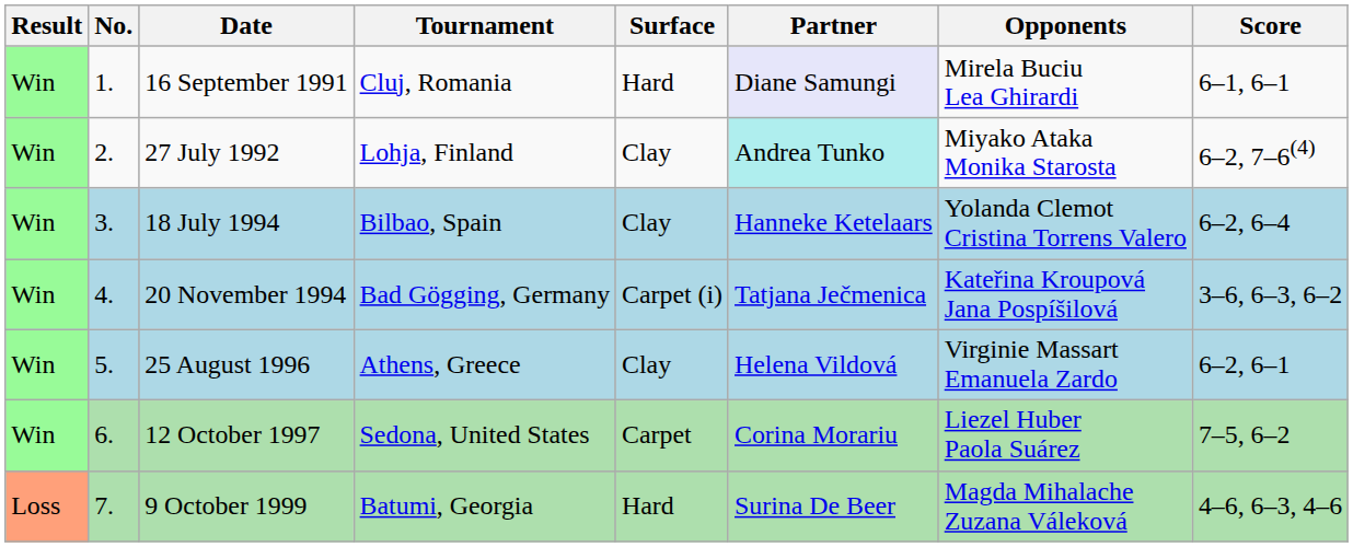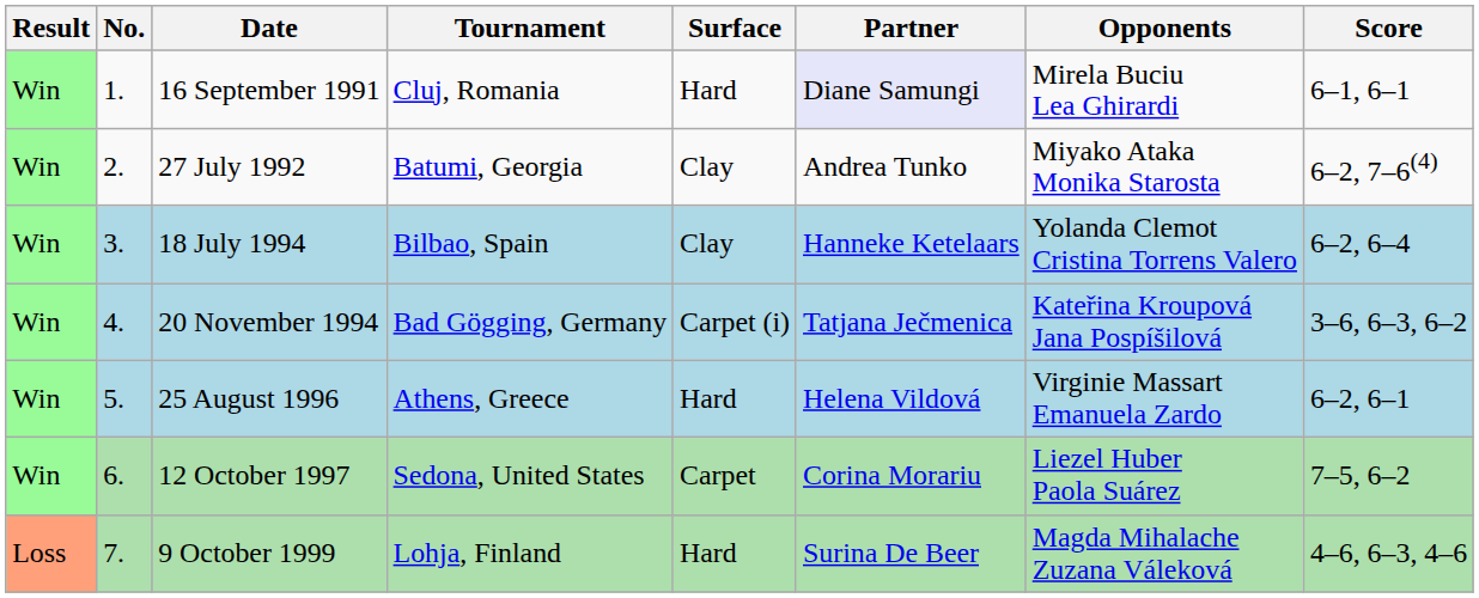 <table class="sortable wikitable">
 <tr>
 <th>Result</th>
 <th>No.</th>
 <th>Date</th>
 <th>Tournament</th>
 <th>Surface</th>
 <th>Partner</th>
 <th>Opponents</th>
 <th>Score</th>
 </tr>
 <tr>
 <td style="background:#98fb98;">Win</td>
 <td>1.</td>
 <td>16 September 1991</td>
 <td><a href='#'>Cluj</a>, Romania</td>
 <td>Hard</td>
 <td style="background: lavender;"> Diane Samungi</td>
 <td> Mirela Buciu <br>  <a href='#'>Lea Ghirardi</a></td>
 <td>6–1, 6–1</td>
 </tr>
 <tr>
 <td style="background:#98fb98;">Win</td>
 <td>2.</td>
 <td>27 July 1992</td>
-<td><a href='#'>Lohja</a>, Finland</td>
+<td><a href='#'>Batumi</a>, Georgia</td>
 <td>Clay</td>
-<td style="background: paleturquoise;"> Andrea Tunko</td>
+<td> Andrea Tunko</td>
 <td> Miyako Ataka <br>  <a href='#'>Monika Starosta</a></td>
 <td>6–2, 7–6<sup>(4)</sup></td>
 </tr>
 <tr bgcolor="lightblue">
 <td style="background:#98fb98;">Win</td>
 <td>3.</td>
 <td>18 July 1994</td>
 <td><a href='#'>Bilbao</a>, Spain</td>
 <td>Clay</td>
 <td> <a href='#'>Hanneke Ketelaars</a></td>
 <td> Yolanda Clemot <br>  <a href='#'>Cristina Torrens Valero</a></td>
 <td>6–2, 6–4</td>
 </tr>
 <tr style="background:lightblue;">
 <td style="background:#98fb98;">Win</td>
 <td>4.</td>
 <td>20 November 1994</td>
 <td><a href='#'>Bad Gögging</a>, Germany</td>
 <td>Carpet (i)</td>
 <td> <a href='#'>Tatjana Ječmenica</a></td>
 <td> <a href='#'>Kateřina Kroupová</a> <br>  <a href='#'>Jana Pospíšilová</a></td>
 <td>3–6, 6–3, 6–2</td>
 </tr>
 <tr bgcolor="lightblue">
 <td style="background:#98fb98;">Win</td>
 <td>5.</td>
 <td>25 August 1996</td>
 <td><a href='#'>Athens</a>, Greece</td>
-<td>Clay</td>
+<td>Hard</td>
 <td> <a href='#'>Helena Vildová</a></td>
 <td> Virginie Massart<br> <a href='#'>Emanuela Zardo</a></td>
 <td>6–2, 6–1</td>
 </tr>
 <tr style="background:#addfad;">
 <td style="background:#98fb98;">Win</td>
 <td>6.</td>
 <td>12 October 1997</td>
 <td><a href='#'>Sedona</a>, United States</td>
 <td>Carpet</td>
 <td> <a href='#'>Corina Morariu</a></td>
 <td> <a href='#'>Liezel Huber</a><br> <a href='#'>Paola Suárez</a></td>
 <td>7–5, 6–2</td>
 </tr>
 <tr style="background:#addfad;">
 <td style="background:#ffa07a;">Loss</td>
 <td>7.</td>
 <td>9 October 1999</td>
-<td><a href='#'>Batumi</a>, Georgia</td>
+<td><a href='#'>Lohja</a>, Finland</td>
 <td>Hard</td>
 <td> <a href='#'>Surina De Beer</a></td>
 <td> <a href='#'>Magda Mihalache</a><br> <a href='#'>Zuzana Váleková</a></td>
 <td>4–6, 6–3, 4–6</td>
 </tr>
 </table>
